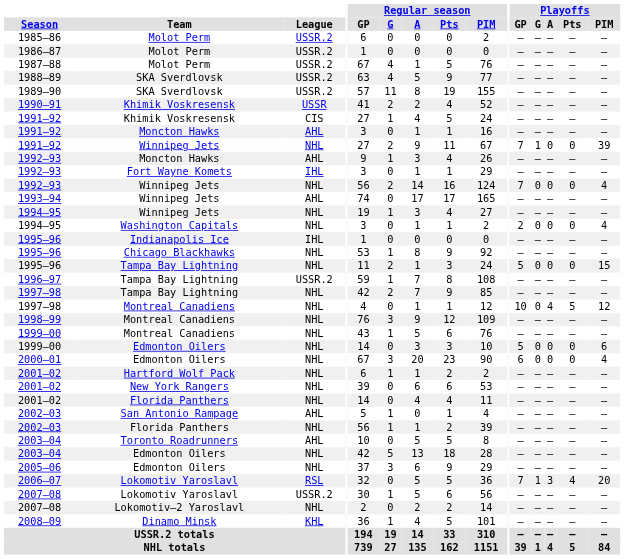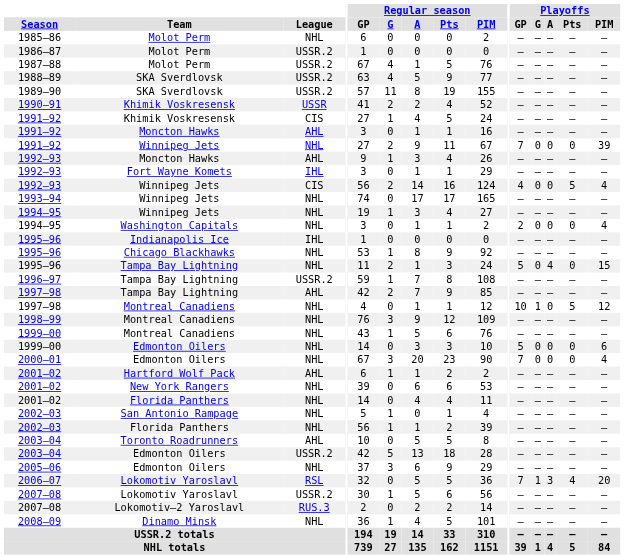 <table border="0" cellpadding="1" cellspacing="0" style="text-align:center; width:60em">
 <tr bgcolor="#e0e0e0">
 <th colspan="3"  bgcolor="#ffffff"></th>
 <th rowspan="99" bgcolor="#ffffff"></th>
 <th colspan="5"><a href='#'>Regular season</a></th>
 <th rowspan="99" bgcolor="#ffffff"></th>
 <th colspan="5"><a href='#'>Playoffs</a></th>
 </tr>
 <tr bgcolor="#e0e0e0">
 <th><a href='#'>Season</a></th>
 <th>Team</th>
 <th>League</th>
 <th>GP</th>
 <th><a href='#'>G</a></th>
 <th><a href='#'>A</a></th>
 <th><a href='#'>Pts</a></th>
 <th><a href='#'>PIM</a></th>
 <th>GP</th>
 <th>G</th>
 <th>A</th>
 <th>Pts</th>
 <th>PIM</th>
 </tr>
 <tr>
 <td>1985–86</td>
 <td><a href='#'>Molot Perm</a></td>
-<td><a href='#'>USSR.2</a></td>
+<td>NHL</td>
 <td>6</td>
 <td>0</td>
 <td>0</td>
 <td>0</td>
 <td>2</td>
 <td>—</td>
 <td>—</td>
 <td>—</td>
 <td>—</td>
 <td>—</td>
 </tr>
 <tr bgcolor="#f0f0f0">
 <td>1986–87</td>
 <td>Molot Perm</td>
 <td>USSR.2</td>
 <td>1</td>
 <td>0</td>
 <td>0</td>
 <td>0</td>
 <td>0</td>
 <td>—</td>
 <td>—</td>
 <td>—</td>
 <td>—</td>
 <td>—</td>
 </tr>
 <tr>
 <td>1987–88</td>
 <td>Molot Perm</td>
 <td>USSR.2</td>
 <td>67</td>
 <td>4</td>
 <td>1</td>
 <td>5</td>
 <td>76</td>
 <td>—</td>
 <td>—</td>
 <td>—</td>
 <td>—</td>
 <td>—</td>
 </tr>
 <tr bgcolor="#f0f0f0">
 <td>1988–89</td>
 <td>SKA Sverdlovsk</td>
 <td>USSR.2</td>
 <td>63</td>
 <td>4</td>
 <td>5</td>
 <td>9</td>
 <td>77</td>
 <td>—</td>
 <td>—</td>
 <td>—</td>
 <td>—</td>
 <td>—</td>
 </tr>
 <tr>
 <td>1989–90</td>
 <td>SKA Sverdlovsk</td>
 <td>USSR.2</td>
 <td>57</td>
 <td>11</td>
 <td>8</td>
 <td>19</td>
 <td>155</td>
 <td>—</td>
 <td>—</td>
 <td>—</td>
 <td>—</td>
 <td>—</td>
 </tr>
 <tr bgcolor="#f0f0f0">
 <td><a href='#'>1990–91</a></td>
 <td><a href='#'>Khimik Voskresensk</a></td>
 <td><a href='#'>USSR</a></td>
 <td>41</td>
 <td>2</td>
 <td>2</td>
 <td>4</td>
 <td>52</td>
 <td>—</td>
 <td>—</td>
 <td>—</td>
 <td>—</td>
 <td>—</td>
 </tr>
 <tr>
 <td><a href='#'>1991–92</a></td>
 <td>Khimik Voskresensk</td>
 <td>CIS</td>
 <td>27</td>
 <td>1</td>
 <td>4</td>
 <td>5</td>
 <td>24</td>
 <td>—</td>
 <td>—</td>
 <td>—</td>
 <td>—</td>
 <td>—</td>
 </tr>
 <tr bgcolor="#f0f0f0">
 <td><a href='#'>1991–92</a></td>
 <td><a href='#'>Moncton Hawks</a></td>
 <td><a href='#'>AHL</a></td>
 <td>3</td>
 <td>0</td>
 <td>1</td>
 <td>1</td>
 <td>16</td>
 <td>—</td>
 <td>—</td>
 <td>—</td>
 <td>—</td>
 <td>—</td>
 </tr>
 <tr>
 <td><a href='#'>1991–92</a></td>
 <td><a href='#'>Winnipeg Jets</a></td>
 <td><a href='#'>NHL</a></td>
 <td>27</td>
 <td>2</td>
 <td>9</td>
 <td>11</td>
 <td>67</td>
 <td>7</td>
-<td>1</td>
+<td>0</td>
 <td>0</td>
 <td>0</td>
 <td>39</td>
 </tr>
 <tr bgcolor="#f0f0f0">
 <td><a href='#'>1992–93</a></td>
 <td>Moncton Hawks</td>
 <td>AHL</td>
 <td>9</td>
 <td>1</td>
 <td>3</td>
 <td>4</td>
 <td>26</td>
 <td>—</td>
 <td>—</td>
 <td>—</td>
 <td>—</td>
 <td>—</td>
 </tr>
 <tr>
 <td><a href='#'>1992–93</a></td>
 <td><a href='#'>Fort Wayne Komets</a></td>
 <td><a href='#'>IHL</a></td>
 <td>3</td>
 <td>0</td>
 <td>1</td>
 <td>1</td>
 <td>29</td>
 <td>—</td>
 <td>—</td>
 <td>—</td>
 <td>—</td>
 <td>—</td>
 </tr>
 <tr bgcolor="#f0f0f0">
 <td><a href='#'>1992–93</a></td>
 <td>Winnipeg Jets</td>
-<td>NHL</td>
+<td>CIS</td>
 <td>56</td>
 <td>2</td>
 <td>14</td>
 <td>16</td>
 <td>124</td>
-<td>7</td>
+<td>4</td>
 <td>0</td>
 <td>0</td>
-<td>0</td>
+<td>5</td>
 <td>4</td>
 </tr>
 <tr>
 <td><a href='#'>1993–94</a></td>
 <td>Winnipeg Jets</td>
-<td>AHL</td>
+<td>NHL</td>
 <td>74</td>
 <td>0</td>
 <td>17</td>
 <td>17</td>
 <td>165</td>
 <td>—</td>
 <td>—</td>
 <td>—</td>
 <td>—</td>
 <td>—</td>
 </tr>
 <tr bgcolor="#f0f0f0">
 <td><a href='#'>1994–95</a></td>
 <td>Winnipeg Jets</td>
 <td>NHL</td>
 <td>19</td>
 <td>1</td>
 <td>3</td>
 <td>4</td>
 <td>27</td>
 <td>—</td>
 <td>—</td>
 <td>—</td>
 <td>—</td>
 <td>—</td>
 </tr>
 <tr>
 <td>1994–95</td>
 <td><a href='#'>Washington Capitals</a></td>
 <td>NHL</td>
 <td>3</td>
 <td>0</td>
 <td>1</td>
 <td>1</td>
 <td>2</td>
 <td>2</td>
 <td>0</td>
 <td>0</td>
 <td>0</td>
 <td>4</td>
 </tr>
 <tr bgcolor="#f0f0f0">
 <td><a href='#'>1995–96</a></td>
 <td><a href='#'>Indianapolis Ice</a></td>
 <td>IHL</td>
 <td>1</td>
 <td>0</td>
 <td>0</td>
 <td>0</td>
 <td>0</td>
 <td>—</td>
 <td>—</td>
 <td>—</td>
 <td>—</td>
 <td>—</td>
 </tr>
 <tr>
 <td><a href='#'>1995–96</a></td>
 <td><a href='#'>Chicago Blackhawks</a></td>
 <td>NHL</td>
 <td>53</td>
 <td>1</td>
 <td>8</td>
 <td>9</td>
 <td>92</td>
 <td>—</td>
 <td>—</td>
 <td>—</td>
 <td>—</td>
 <td>—</td>
 </tr>
 <tr bgcolor="#f0f0f0">
 <td>1995–96</td>
 <td><a href='#'>Tampa Bay Lightning</a></td>
 <td>NHL</td>
 <td>11</td>
 <td>2</td>
 <td>1</td>
 <td>3</td>
 <td>24</td>
 <td>5</td>
 <td>0</td>
-<td>0</td>
+<td>4</td>
 <td>0</td>
 <td>15</td>
 </tr>
 <tr>
 <td><a href='#'>1996–97</a></td>
 <td>Tampa Bay Lightning</td>
 <td>USSR.2</td>
 <td>59</td>
 <td>1</td>
 <td>7</td>
 <td>8</td>
 <td>108</td>
 <td>—</td>
 <td>—</td>
 <td>—</td>
 <td>—</td>
 <td>—</td>
 </tr>
 <tr bgcolor="#f0f0f0">
 <td><a href='#'>1997–98</a></td>
 <td>Tampa Bay Lightning</td>
-<td>NHL</td>
+<td>AHL</td>
 <td>42</td>
 <td>2</td>
 <td>7</td>
 <td>9</td>
 <td>85</td>
 <td>—</td>
 <td>—</td>
 <td>—</td>
 <td>—</td>
 <td>—</td>
 </tr>
 <tr>
 <td>1997–98</td>
 <td><a href='#'>Montreal Canadiens</a></td>
 <td>NHL</td>
 <td>4</td>
 <td>0</td>
 <td>1</td>
 <td>1</td>
 <td>12</td>
 <td>10</td>
+<td>1</td>
 <td>0</td>
-<td>4</td>
 <td>5</td>
 <td>12</td>
 </tr>
 <tr bgcolor="#f0f0f0">
 <td><a href='#'>1998–99</a></td>
 <td>Montreal Canadiens</td>
 <td>NHL</td>
 <td>76</td>
 <td>3</td>
 <td>9</td>
 <td>12</td>
 <td>109</td>
 <td>—</td>
 <td>—</td>
 <td>—</td>
 <td>—</td>
 <td>—</td>
 </tr>
 <tr>
 <td><a href='#'>1999–00</a></td>
 <td>Montreal Canadiens</td>
 <td>NHL</td>
 <td>43</td>
 <td>1</td>
 <td>5</td>
 <td>6</td>
 <td>76</td>
 <td>—</td>
 <td>—</td>
 <td>—</td>
 <td>—</td>
 <td>—</td>
 </tr>
 <tr bgcolor="#f0f0f0">
 <td>1999–00</td>
 <td><a href='#'>Edmonton Oilers</a></td>
 <td>NHL</td>
 <td>14</td>
 <td>0</td>
 <td>3</td>
 <td>3</td>
 <td>10</td>
 <td>5</td>
 <td>0</td>
 <td>0</td>
 <td>0</td>
 <td>6</td>
 </tr>
 <tr>
 <td><a href='#'>2000–01</a></td>
 <td>Edmonton Oilers</td>
 <td>NHL</td>
 <td>67</td>
 <td>3</td>
 <td>20</td>
 <td>23</td>
 <td>90</td>
-<td>6</td>
+<td>7</td>
 <td>0</td>
 <td>0</td>
 <td>0</td>
 <td>4</td>
 </tr>
 <tr bgcolor="#f0f0f0">
 <td><a href='#'>2001–02</a></td>
 <td><a href='#'>Hartford Wolf Pack</a></td>
-<td>NHL</td>
+<td>AHL</td>
 <td>6</td>
 <td>1</td>
 <td>1</td>
 <td>2</td>
 <td>2</td>
 <td>—</td>
 <td>—</td>
 <td>—</td>
 <td>—</td>
 <td>—</td>
 </tr>
 <tr>
 <td><a href='#'>2001–02</a></td>
 <td><a href='#'>New York Rangers</a></td>
 <td>NHL</td>
 <td>39</td>
 <td>0</td>
 <td>6</td>
 <td>6</td>
 <td>53</td>
 <td>—</td>
 <td>—</td>
 <td>—</td>
 <td>—</td>
 <td>—</td>
 </tr>
 <tr bgcolor="#f0f0f0">
 <td>2001–02</td>
 <td><a href='#'>Florida Panthers</a></td>
 <td>NHL</td>
 <td>14</td>
 <td>0</td>
 <td>4</td>
 <td>4</td>
 <td>11</td>
 <td>—</td>
 <td>—</td>
 <td>—</td>
 <td>—</td>
 <td>—</td>
 </tr>
 <tr>
 <td><a href='#'>2002–03</a></td>
 <td><a href='#'>San Antonio Rampage</a></td>
-<td>AHL</td>
+<td>NHL</td>
 <td>5</td>
 <td>1</td>
 <td>0</td>
 <td>1</td>
 <td>4</td>
 <td>—</td>
 <td>—</td>
 <td>—</td>
 <td>—</td>
 <td>—</td>
 </tr>
 <tr bgcolor="#f0f0f0">
 <td><a href='#'>2002–03</a></td>
 <td>Florida Panthers</td>
 <td>NHL</td>
 <td>56</td>
 <td>1</td>
 <td>1</td>
 <td>2</td>
 <td>39</td>
 <td>—</td>
 <td>—</td>
 <td>—</td>
 <td>—</td>
 <td>—</td>
 </tr>
 <tr>
 <td><a href='#'>2003–04</a></td>
 <td><a href='#'>Toronto Roadrunners</a></td>
 <td>AHL</td>
 <td>10</td>
 <td>0</td>
 <td>5</td>
 <td>5</td>
 <td>8</td>
 <td>—</td>
 <td>—</td>
 <td>—</td>
 <td>—</td>
 <td>—</td>
 </tr>
 <tr bgcolor="#f0f0f0">
 <td><a href='#'>2003–04</a></td>
 <td>Edmonton Oilers</td>
-<td>NHL</td>
+<td>USSR.2</td>
 <td>42</td>
 <td>5</td>
 <td>13</td>
 <td>18</td>
 <td>28</td>
 <td>—</td>
 <td>—</td>
 <td>—</td>
 <td>—</td>
 <td>—</td>
 </tr>
 <tr>
 <td><a href='#'>2005–06</a></td>
 <td>Edmonton Oilers</td>
 <td>NHL</td>
 <td>37</td>
 <td>3</td>
 <td>6</td>
 <td>9</td>
 <td>29</td>
 <td>—</td>
 <td>—</td>
 <td>—</td>
 <td>—</td>
 <td>—</td>
 </tr>
 <tr bgcolor="#f0f0f0">
 <td><a href='#'>2006–07</a></td>
 <td><a href='#'>Lokomotiv Yaroslavl</a></td>
 <td><a href='#'>RSL</a></td>
 <td>32</td>
 <td>0</td>
 <td>5</td>
 <td>5</td>
 <td>36</td>
 <td>7</td>
 <td>1</td>
 <td>3</td>
 <td>4</td>
 <td>20</td>
 </tr>
 <tr>
 <td><a href='#'>2007–08</a></td>
 <td>Lokomotiv Yaroslavl</td>
 <td>USSR.2</td>
 <td>30</td>
 <td>1</td>
 <td>5</td>
 <td>6</td>
 <td>56</td>
 <td>—</td>
 <td>—</td>
 <td>—</td>
 <td>—</td>
 <td>—</td>
 </tr>
 <tr bgcolor="#f0f0f0">
 <td>2007–08</td>
 <td>Lokomotiv–2 Yaroslavl</td>
-<td>NHL</td>
+<td><a href='#'>RUS.3</a></td>
 <td>2</td>
 <td>0</td>
 <td>2</td>
 <td>2</td>
 <td>14</td>
 <td>—</td>
 <td>—</td>
 <td>—</td>
 <td>—</td>
 <td>—</td>
 </tr>
 <tr>
 <td><a href='#'>2008–09</a></td>
 <td><a href='#'>Dinamo Minsk</a></td>
-<td><a href='#'>KHL</a></td>
+<td>NHL</td>
 <td>36</td>
 <td>1</td>
 <td>4</td>
 <td>5</td>
 <td>101</td>
 <td>—</td>
 <td>—</td>
 <td>—</td>
 <td>—</td>
 <td>—</td>
 </tr>
 <tr bgcolor="#e0e0e0">
 <th colspan="3">USSR.2 totals</th>
 <th>194</th>
 <th>19</th>
 <th>14</th>
 <th>33</th>
 <th>310</th>
 <th>—</th>
 <th>—</th>
 <th>—</th>
 <th>—</th>
 <th>—</th>
 </tr>
 <tr bgcolor="#e0e0e0">
 <th colspan="3">NHL totals</th>
 <th>739</th>
 <th>27</th>
 <th>135</th>
 <th>162</th>
 <th>1151</th>
 <th>39</th>
 <th>1</th>
 <th>4</th>
 <th>5</th>
 <th>84</th>
 </tr>
 </table>
